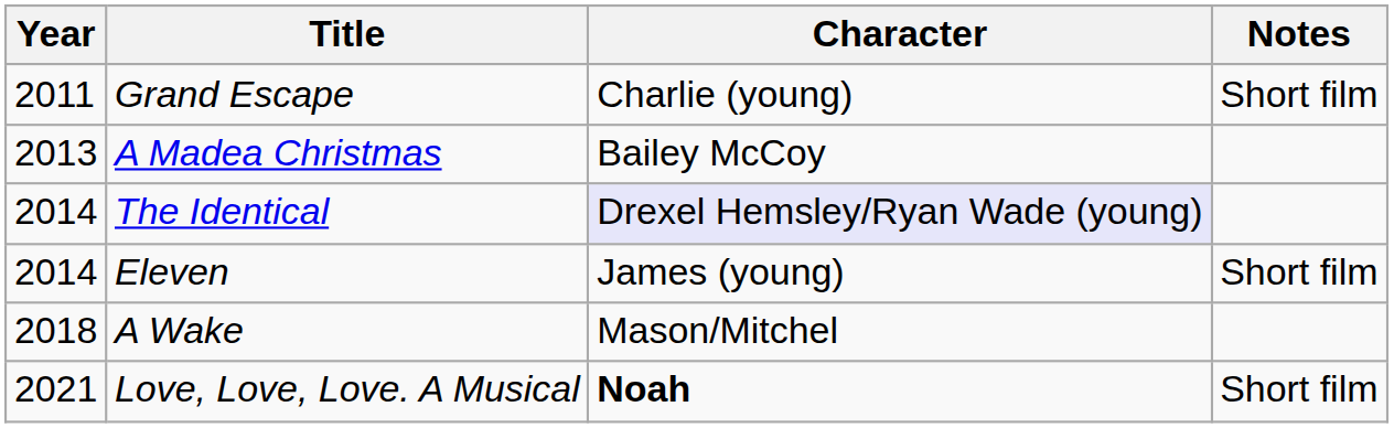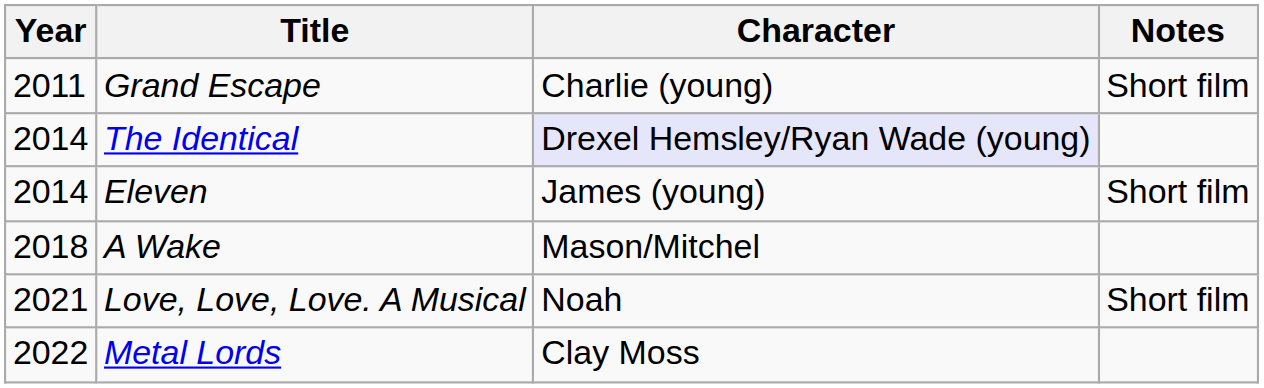 <table class="wikitable">
 <tr>
 <th>Year</th>
 <th>Title</th>
 <th>Character</th>
 <th>Notes</th>
 </tr>
 <tr>
 <td>2011</td>
 <td><em>Grand Escape</em></td>
 <td>Charlie (young)</td>
 <td>Short film</td>
-</tr>
-<tr>
-<td>2013</td>
-<td><em><a href='#'>A Madea Christmas</a></em></td>
-<td>Bailey McCoy</td>
-<td></td>
 </tr>
 <tr>
 <td>2014</td>
 <td><em><a href='#'>The Identical</a></em></td>
 <td style="background: lavender;">Drexel Hemsley/Ryan Wade (young)</td>
 <td></td>
 </tr>
 <tr>
 <td>2014</td>
 <td><em>Eleven</em></td>
 <td>James (young)</td>
 <td>Short film</td>
 </tr>
 <tr>
 <td>2018</td>
 <td><em>A Wake</em></td>
 <td>Mason/Mitchel</td>
 <td></td>
 </tr>
 <tr>
 <td>2021</td>
 <td><em> Love, Love, Love. A Musical</em></td>
-<td><strong>Noah</strong></td>
+<td>Noah</td>
 <td>Short film</td>
 </tr>
+<tr>
+<td>2022</td>
+<td><em><a href='#'>Metal Lords</a></em></td>
+<td>Clay Moss</td>
+<td></td>
+</tr>
 </table>
